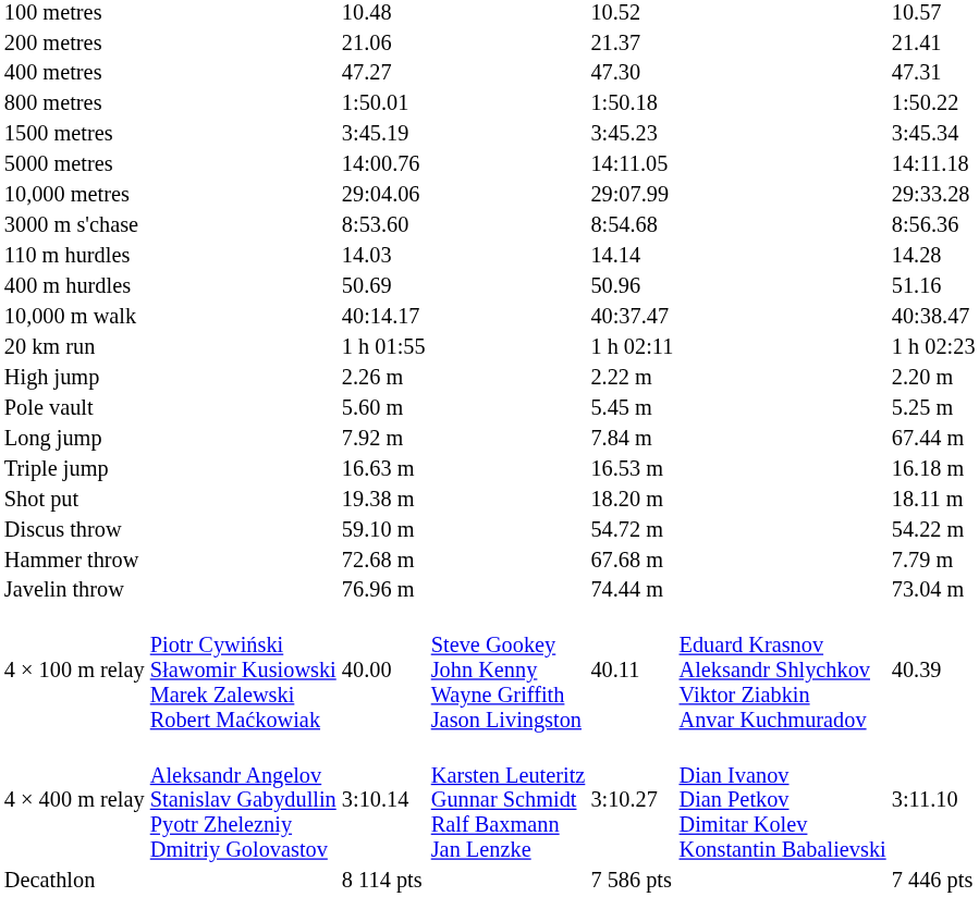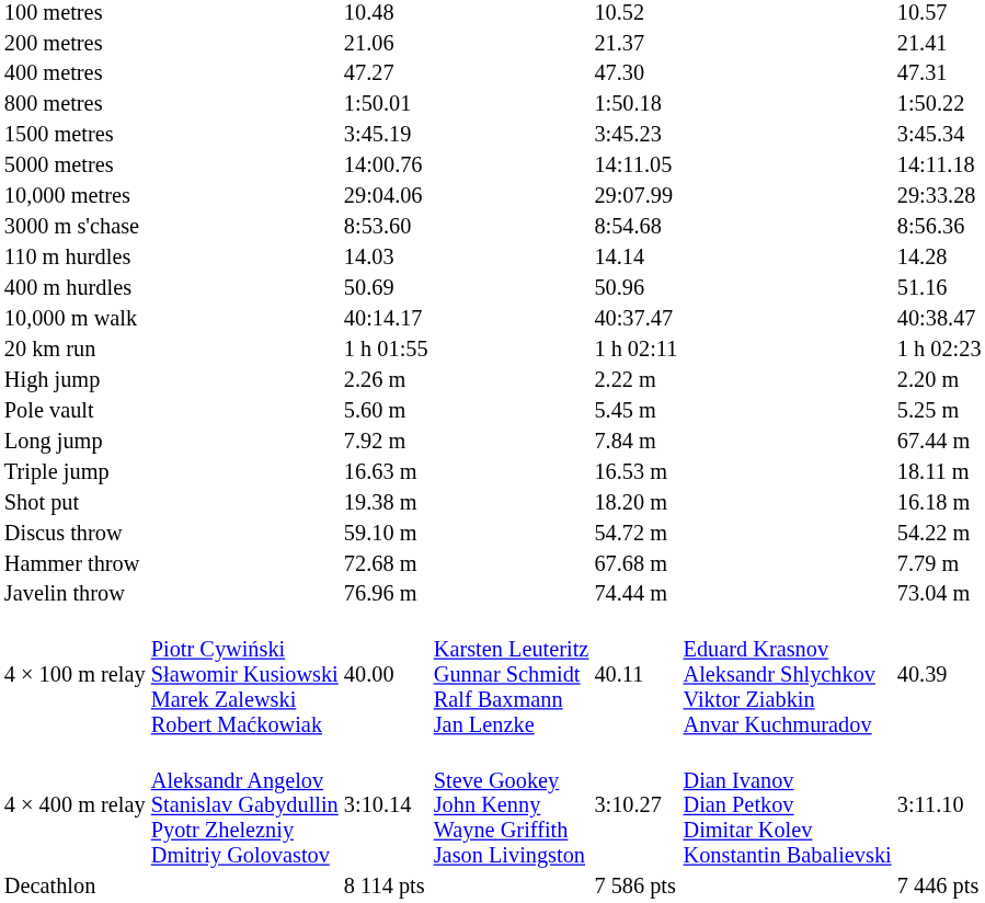 <table>
 <tr>
 <td>100 metres</td>
 <td></td>
 <td>10.48</td>
 <td></td>
 <td>10.52</td>
 <td></td>
 <td>10.57</td>
 </tr>
 <tr>
 <td>200 metres</td>
 <td></td>
 <td>21.06</td>
 <td></td>
 <td>21.37</td>
 <td></td>
 <td>21.41</td>
 </tr>
 <tr>
 <td>400 metres</td>
 <td></td>
 <td>47.27</td>
 <td></td>
 <td>47.30</td>
 <td></td>
 <td>47.31</td>
 </tr>
 <tr>
 <td>800 metres</td>
 <td></td>
 <td>1:50.01</td>
 <td></td>
 <td>1:50.18</td>
 <td></td>
 <td>1:50.22</td>
 </tr>
 <tr>
 <td>1500 metres</td>
 <td></td>
 <td>3:45.19</td>
 <td></td>
 <td>3:45.23</td>
 <td></td>
 <td>3:45.34</td>
 </tr>
 <tr>
 <td>5000 metres</td>
 <td></td>
 <td>14:00.76</td>
 <td></td>
 <td>14:11.05</td>
 <td></td>
 <td>14:11.18</td>
 </tr>
 <tr>
 <td>10,000 metres</td>
 <td></td>
 <td>29:04.06</td>
 <td></td>
 <td>29:07.99</td>
 <td></td>
 <td>29:33.28</td>
 </tr>
 <tr>
 <td>3000 m s'chase</td>
 <td></td>
 <td>8:53.60</td>
 <td></td>
 <td>8:54.68</td>
 <td></td>
 <td>8:56.36</td>
 </tr>
 <tr>
 <td>110 m hurdles</td>
 <td></td>
 <td>14.03</td>
 <td></td>
 <td>14.14</td>
 <td></td>
 <td>14.28</td>
 </tr>
 <tr>
 <td>400 m hurdles</td>
 <td></td>
 <td>50.69</td>
 <td></td>
 <td>50.96</td>
 <td></td>
 <td>51.16</td>
 </tr>
 <tr>
 <td>10,000 m walk</td>
 <td></td>
 <td>40:14.17</td>
 <td></td>
 <td>40:37.47</td>
 <td></td>
 <td>40:38.47</td>
 </tr>
 <tr>
 <td>20 km run</td>
 <td></td>
 <td>1 h 01:55</td>
 <td></td>
 <td>1 h 02:11</td>
 <td></td>
 <td>1 h 02:23</td>
 </tr>
 <tr>
 <td>High jump</td>
 <td></td>
 <td>2.26 m</td>
 <td></td>
 <td>2.22 m</td>
 <td></td>
 <td>2.20 m</td>
 </tr>
 <tr>
 <td>Pole vault</td>
 <td></td>
 <td>5.60 m</td>
 <td></td>
 <td>5.45 m</td>
 <td></td>
 <td>5.25 m</td>
 </tr>
 <tr>
 <td>Long jump</td>
 <td></td>
 <td>7.92 m</td>
 <td></td>
 <td>7.84 m</td>
 <td></td>
 <td>67.44 m</td>
 </tr>
 <tr>
 <td>Triple jump</td>
 <td></td>
 <td>16.63 m</td>
 <td></td>
 <td>16.53 m</td>
 <td></td>
-<td>16.18 m</td>
+<td>18.11 m</td>
 </tr>
 <tr>
 <td>Shot put</td>
 <td></td>
 <td>19.38 m</td>
 <td></td>
 <td>18.20 m</td>
 <td></td>
-<td>18.11 m</td>
+<td>16.18 m</td>
 </tr>
 <tr>
 <td>Discus throw</td>
 <td></td>
 <td>59.10 m</td>
 <td></td>
 <td>54.72 m</td>
 <td></td>
 <td>54.22 m</td>
 </tr>
 <tr>
 <td>Hammer throw</td>
 <td></td>
 <td>72.68 m</td>
 <td></td>
 <td>67.68 m</td>
 <td></td>
 <td>7.79 m</td>
 </tr>
 <tr>
 <td>Javelin throw</td>
 <td></td>
 <td>76.96 m</td>
 <td></td>
 <td>74.44 m</td>
 <td></td>
 <td>73.04 m</td>
 </tr>
 <tr>
 <td>4 × 100 m relay</td>
 <td><br><a href='#'>Piotr Cywiński</a><br><a href='#'>Sławomir Kusiowski</a><br><a href='#'>Marek Zalewski</a><br><a href='#'>Robert Maćkowiak</a></td>
 <td>40.00</td>
-<td><br><a href='#'>Steve Gookey</a><br><a href='#'>John Kenny</a><br><a href='#'>Wayne Griffith</a><br><a href='#'>Jason Livingston</a></td>
+<td><br><a href='#'>Karsten Leuteritz</a><br><a href='#'>Gunnar Schmidt</a><br><a href='#'>Ralf Baxmann</a><br><a href='#'>Jan Lenzke</a></td>
 <td>40.11</td>
 <td><br><a href='#'>Eduard Krasnov</a><br><a href='#'>Aleksandr Shlychkov</a><br><a href='#'>Viktor Ziabkin</a><br><a href='#'>Anvar Kuchmuradov</a></td>
 <td>40.39</td>
 </tr>
 <tr>
 <td>4 × 400 m relay</td>
 <td><br><a href='#'>Aleksandr Angelov</a><br><a href='#'>Stanislav Gabydullin</a><br><a href='#'>Pyotr Zhelezniy</a><br><a href='#'>Dmitriy Golovastov</a></td>
 <td>3:10.14</td>
-<td><br><a href='#'>Karsten Leuteritz</a><br><a href='#'>Gunnar Schmidt</a><br><a href='#'>Ralf Baxmann</a><br><a href='#'>Jan Lenzke</a></td>
+<td><br><a href='#'>Steve Gookey</a><br><a href='#'>John Kenny</a><br><a href='#'>Wayne Griffith</a><br><a href='#'>Jason Livingston</a></td>
 <td>3:10.27</td>
 <td><br><a href='#'>Dian Ivanov</a><br><a href='#'>Dian Petkov</a><br><a href='#'>Dimitar Kolev</a><br><a href='#'>Konstantin Babalievski</a></td>
 <td>3:11.10</td>
 </tr>
 <tr>
 <td>Decathlon</td>
 <td></td>
 <td>8 114 pts</td>
 <td></td>
 <td>7 586 pts</td>
 <td></td>
 <td>7 446 pts</td>
 </tr>
 </table>
